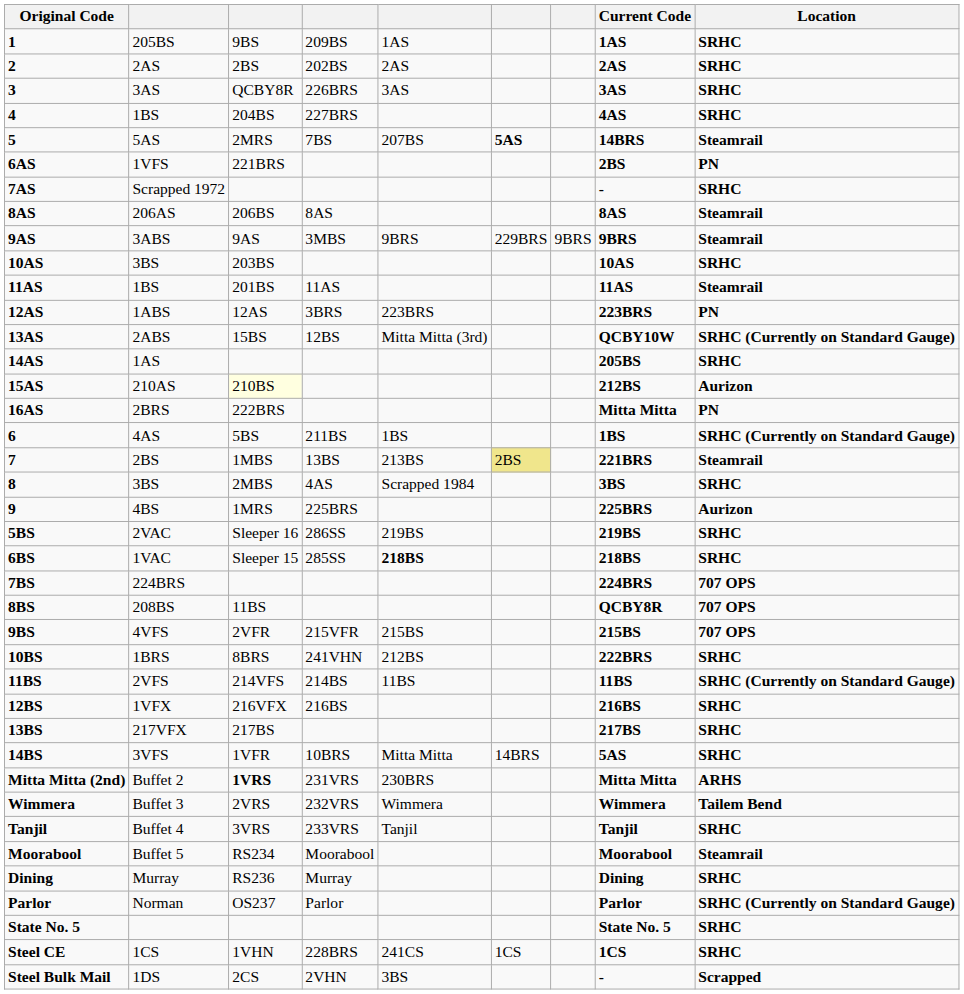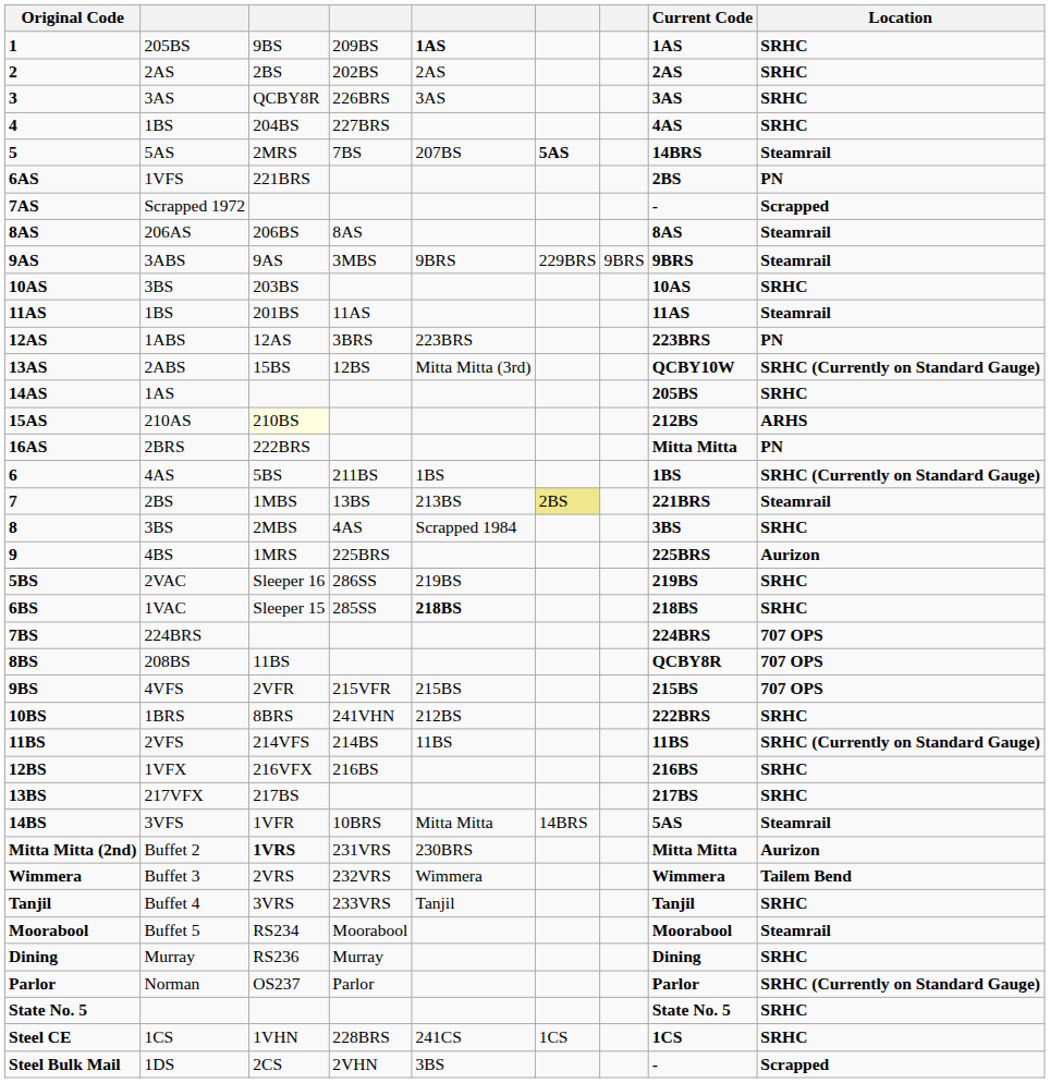 <table class="wikitable">
 <tr>
 <th>Original Code</th>
 <th></th>
 <th></th>
 <th></th>
 <th></th>
 <th></th>
 <th></th>
 <th>Current Code</th>
 <th>Location</th>
 </tr>
 <tr>
 <td><strong>1</strong></td>
 <td>205BS</td>
 <td>9BS</td>
 <td>209BS</td>
-<td>1AS</td>
+<td><strong>1AS</strong></td>
 <td></td>
 <td></td>
 <td><strong>1AS</strong></td>
 <td><strong>SRHC</strong></td>
 </tr>
 <tr>
 <td><strong>2</strong></td>
 <td>2AS</td>
 <td>2BS</td>
 <td>202BS</td>
 <td>2AS</td>
 <td></td>
 <td></td>
 <td><strong>2AS</strong></td>
 <td><strong>SRHC</strong></td>
 </tr>
 <tr>
 <td><strong>3</strong></td>
 <td>3AS</td>
 <td>QCBY8R</td>
 <td>226BRS</td>
 <td>3AS</td>
 <td></td>
 <td></td>
 <td><strong>3AS</strong></td>
 <td><strong>SRHC</strong></td>
 </tr>
 <tr>
 <td><strong>4</strong></td>
 <td>1BS</td>
 <td>204BS</td>
 <td>227BRS</td>
 <td></td>
 <td></td>
 <td></td>
 <td><strong>4AS</strong></td>
 <td><strong>SRHC</strong></td>
 </tr>
 <tr>
 <td><strong>5</strong></td>
 <td>5AS</td>
 <td>2MRS</td>
 <td>7BS</td>
 <td>207BS</td>
 <td><strong>5AS</strong></td>
 <td></td>
 <td><strong>14BRS</strong></td>
 <td><strong>Steamrail</strong></td>
 </tr>
 <tr>
 <td><strong>6AS</strong></td>
 <td>1VFS</td>
 <td>221BRS</td>
 <td></td>
 <td></td>
 <td></td>
 <td></td>
 <td><strong>2BS</strong></td>
 <td><strong>PN</strong></td>
 </tr>
 <tr>
 <td><strong>7AS</strong></td>
 <td>Scrapped 1972</td>
 <td></td>
 <td></td>
 <td></td>
 <td></td>
 <td></td>
 <td><strong>-</strong></td>
-<td><strong>SRHC</strong></td>
+<td><strong>Scrapped</strong></td>
 </tr>
 <tr>
 <td><strong>8AS</strong></td>
 <td>206AS</td>
 <td>206BS</td>
 <td>8AS</td>
 <td></td>
 <td></td>
 <td></td>
 <td><strong>8AS</strong></td>
 <td><strong>Steamrail</strong></td>
 </tr>
 <tr>
 <td><strong>9AS</strong></td>
 <td>3ABS</td>
 <td>9AS</td>
 <td>3MBS</td>
 <td>9BRS</td>
 <td>229BRS</td>
 <td>9BRS</td>
 <td><strong>9BRS</strong></td>
 <td><strong>Steamrail</strong></td>
 </tr>
 <tr>
 <td><strong>10AS</strong></td>
 <td>3BS</td>
 <td>203BS</td>
 <td></td>
 <td></td>
 <td></td>
 <td></td>
 <td><strong>10AS</strong></td>
 <td><strong>SRHC</strong></td>
 </tr>
 <tr>
 <td><strong>11AS</strong></td>
 <td>1BS</td>
 <td>201BS</td>
 <td>11AS</td>
 <td></td>
 <td></td>
 <td></td>
 <td><strong>11AS</strong></td>
 <td><strong>Steamrail</strong></td>
 </tr>
 <tr>
 <td><strong>12AS</strong></td>
 <td>1ABS</td>
 <td>12AS</td>
 <td>3BRS</td>
 <td>223BRS</td>
 <td></td>
 <td></td>
 <td><strong>223BRS</strong></td>
 <td><strong>PN</strong></td>
 </tr>
 <tr>
 <td><strong>13AS</strong></td>
 <td>2ABS</td>
 <td>15BS</td>
 <td>12BS</td>
 <td>Mitta Mitta (3rd)</td>
 <td></td>
 <td></td>
 <td><strong>QCBY10W</strong></td>
 <td><strong>SRHC (Currently on Standard Gauge)</strong></td>
 </tr>
 <tr>
 <td><strong>14AS</strong></td>
 <td>1AS</td>
 <td></td>
 <td></td>
 <td></td>
 <td></td>
 <td></td>
 <td><strong>205BS</strong></td>
 <td><strong>SRHC</strong></td>
 </tr>
 <tr>
 <td><strong>15AS</strong></td>
 <td>210AS</td>
 <td style="background: lightyellow;">210BS</td>
 <td></td>
 <td></td>
 <td></td>
 <td></td>
 <td><strong>212BS</strong></td>
-<td><strong>Aurizon</strong></td>
+<td><strong>ARHS</strong></td>
 </tr>
 <tr>
 <td><strong>16AS</strong></td>
 <td>2BRS</td>
 <td>222BRS</td>
 <td></td>
 <td></td>
 <td></td>
 <td></td>
 <td><strong>Mitta Mitta</strong></td>
 <td><strong>PN</strong></td>
 </tr>
 <tr>
 <td><strong>6</strong></td>
 <td>4AS</td>
 <td>5BS</td>
 <td>211BS</td>
 <td>1BS</td>
 <td></td>
 <td></td>
 <td><strong>1BS</strong></td>
 <td><strong>SRHC (Currently on Standard Gauge)</strong></td>
 </tr>
 <tr>
 <td><strong>7</strong></td>
 <td>2BS</td>
 <td>1MBS</td>
 <td>13BS</td>
 <td>213BS</td>
 <td style="background: khaki;">2BS</td>
 <td></td>
 <td><strong>221BRS</strong></td>
 <td><strong>Steamrail</strong></td>
 </tr>
 <tr>
 <td><strong>8</strong></td>
 <td>3BS</td>
 <td>2MBS</td>
 <td>4AS</td>
 <td>Scrapped 1984</td>
 <td></td>
 <td></td>
 <td><strong>3BS</strong></td>
 <td><strong>SRHC</strong></td>
 </tr>
 <tr>
 <td><strong>9</strong></td>
 <td>4BS</td>
 <td>1MRS</td>
 <td>225BRS</td>
 <td></td>
 <td></td>
 <td></td>
 <td><strong>225BRS</strong></td>
 <td><strong>Aurizon</strong></td>
 </tr>
 <tr>
 <td><strong>5BS</strong></td>
 <td>2VAC</td>
 <td>Sleeper 16</td>
 <td>286SS</td>
 <td>219BS</td>
 <td></td>
 <td></td>
 <td><strong>219BS</strong></td>
 <td><strong>SRHC</strong></td>
 </tr>
 <tr>
 <td><strong>6BS</strong></td>
 <td>1VAC</td>
 <td>Sleeper 15</td>
 <td>285SS</td>
 <td><strong>218BS</strong></td>
 <td></td>
 <td></td>
 <td><strong>218BS</strong></td>
 <td><strong>SRHC</strong></td>
 </tr>
 <tr>
 <td><strong>7BS</strong></td>
 <td>224BRS</td>
 <td></td>
 <td></td>
 <td></td>
 <td></td>
 <td></td>
 <td><strong>224BRS</strong></td>
 <td><strong>707 OPS</strong></td>
 </tr>
 <tr>
 <td><strong>8BS</strong></td>
 <td>208BS</td>
 <td>11BS</td>
 <td></td>
 <td></td>
 <td></td>
 <td></td>
 <td><strong>QCBY8R</strong></td>
 <td><strong>707 OPS</strong></td>
 </tr>
 <tr>
 <td><strong>9BS</strong></td>
 <td>4VFS</td>
 <td>2VFR</td>
 <td>215VFR</td>
 <td>215BS</td>
 <td></td>
 <td></td>
 <td><strong>215BS</strong></td>
 <td><strong>707 OPS</strong></td>
 </tr>
 <tr>
 <td><strong>10BS</strong></td>
 <td>1BRS</td>
 <td>8BRS</td>
 <td>241VHN</td>
 <td>212BS</td>
 <td></td>
 <td></td>
 <td><strong>222BRS</strong></td>
 <td><strong>SRHC</strong></td>
 </tr>
 <tr>
 <td><strong>11BS</strong></td>
 <td>2VFS</td>
 <td>214VFS</td>
 <td>214BS</td>
 <td>11BS</td>
 <td></td>
 <td></td>
 <td><strong>11BS</strong></td>
 <td><strong>SRHC (Currently on Standard Gauge)</strong></td>
 </tr>
 <tr>
 <td><strong>12BS</strong></td>
 <td>1VFX</td>
 <td>216VFX</td>
 <td>216BS</td>
 <td></td>
 <td></td>
 <td></td>
 <td><strong>216BS</strong></td>
 <td><strong>SRHC</strong></td>
 </tr>
 <tr>
 <td><strong>13BS</strong></td>
 <td>217VFX</td>
 <td>217BS</td>
 <td></td>
 <td></td>
 <td></td>
 <td></td>
 <td><strong>217BS</strong></td>
 <td><strong>SRHC</strong></td>
 </tr>
 <tr>
 <td><strong>14BS</strong></td>
 <td>3VFS</td>
 <td>1VFR</td>
 <td>10BRS</td>
 <td>Mitta Mitta</td>
 <td>14BRS</td>
 <td></td>
 <td><strong>5AS</strong></td>
-<td><strong>SRHC</strong></td>
+<td><strong>Steamrail</strong></td>
 </tr>
 <tr>
 <td><strong>Mitta Mitta (2nd)</strong></td>
 <td>Buffet 2</td>
 <td><strong>1VRS</strong></td>
 <td>231VRS</td>
 <td>230BRS</td>
 <td></td>
 <td></td>
 <td><strong>Mitta Mitta</strong></td>
-<td><strong>ARHS</strong></td>
+<td><strong>Aurizon</strong></td>
 </tr>
 <tr>
 <td><strong>Wimmera</strong></td>
 <td>Buffet 3</td>
 <td>2VRS</td>
 <td>232VRS</td>
 <td>Wimmera</td>
 <td></td>
 <td></td>
 <td><strong>Wimmera</strong></td>
 <td><strong>Tailem Bend</strong></td>
 </tr>
 <tr>
 <td><strong>Tanjil</strong></td>
 <td>Buffet 4</td>
 <td>3VRS</td>
 <td>233VRS</td>
 <td>Tanjil</td>
 <td></td>
 <td></td>
 <td><strong>Tanjil</strong></td>
 <td><strong>SRHC</strong></td>
 </tr>
 <tr>
 <td><strong>Moorabool</strong></td>
 <td>Buffet 5</td>
 <td>RS234</td>
 <td>Moorabool</td>
 <td></td>
 <td></td>
 <td></td>
 <td><strong>Moorabool</strong></td>
 <td><strong>Steamrail</strong></td>
 </tr>
 <tr>
 <td><strong>Dining</strong></td>
 <td>Murray</td>
 <td>RS236</td>
 <td>Murray</td>
 <td></td>
 <td></td>
 <td></td>
 <td><strong>Dining</strong></td>
 <td><strong>SRHC</strong></td>
 </tr>
 <tr>
 <td><strong>Parlor</strong></td>
 <td>Norman</td>
 <td>OS237</td>
 <td>Parlor</td>
 <td></td>
 <td></td>
 <td></td>
 <td><strong>Parlor</strong></td>
 <td><strong>SRHC (Currently on Standard Gauge)</strong></td>
 </tr>
 <tr>
 <td><strong>State No. 5</strong></td>
 <td></td>
 <td></td>
 <td></td>
 <td></td>
 <td></td>
 <td></td>
 <td><strong>State No. 5</strong></td>
 <td><strong>SRHC</strong></td>
 </tr>
 <tr>
 <td><strong>Steel CE</strong></td>
 <td>1CS</td>
 <td>1VHN</td>
 <td>228BRS</td>
 <td>241CS</td>
 <td>1CS</td>
 <td></td>
 <td><strong>1CS</strong></td>
 <td><strong>SRHC</strong></td>
 </tr>
 <tr>
 <td><strong>Steel Bulk Mail</strong></td>
 <td>1DS</td>
 <td>2CS</td>
 <td>2VHN</td>
 <td>3BS</td>
 <td></td>
 <td></td>
 <td><strong>-</strong></td>
 <td><strong>Scrapped</strong></td>
 </tr>
 </table>
